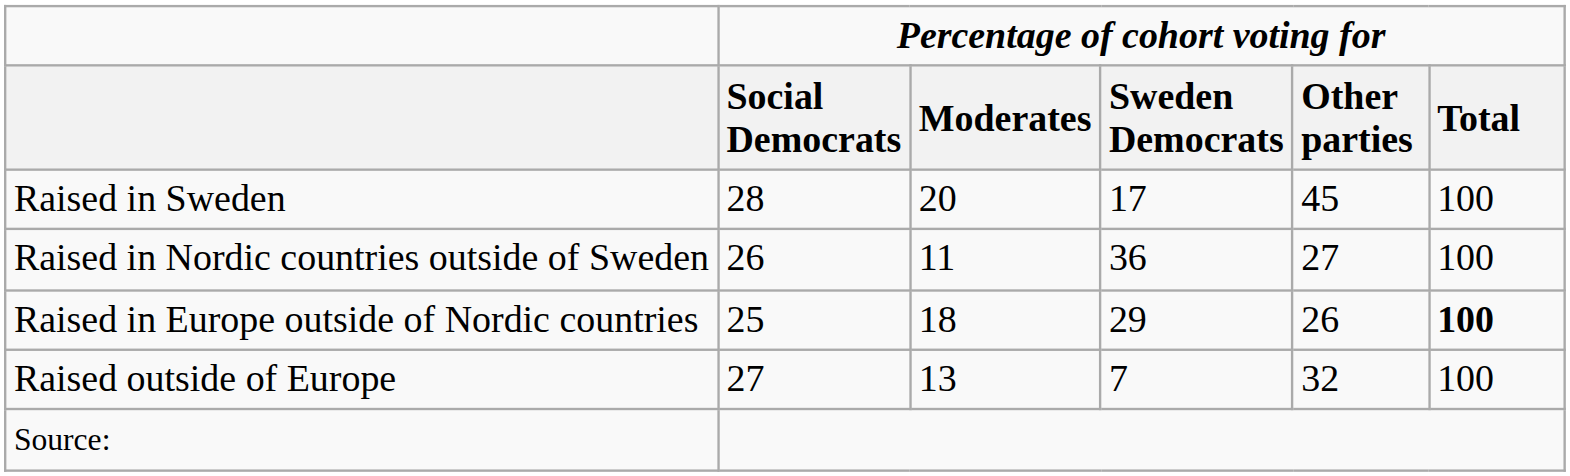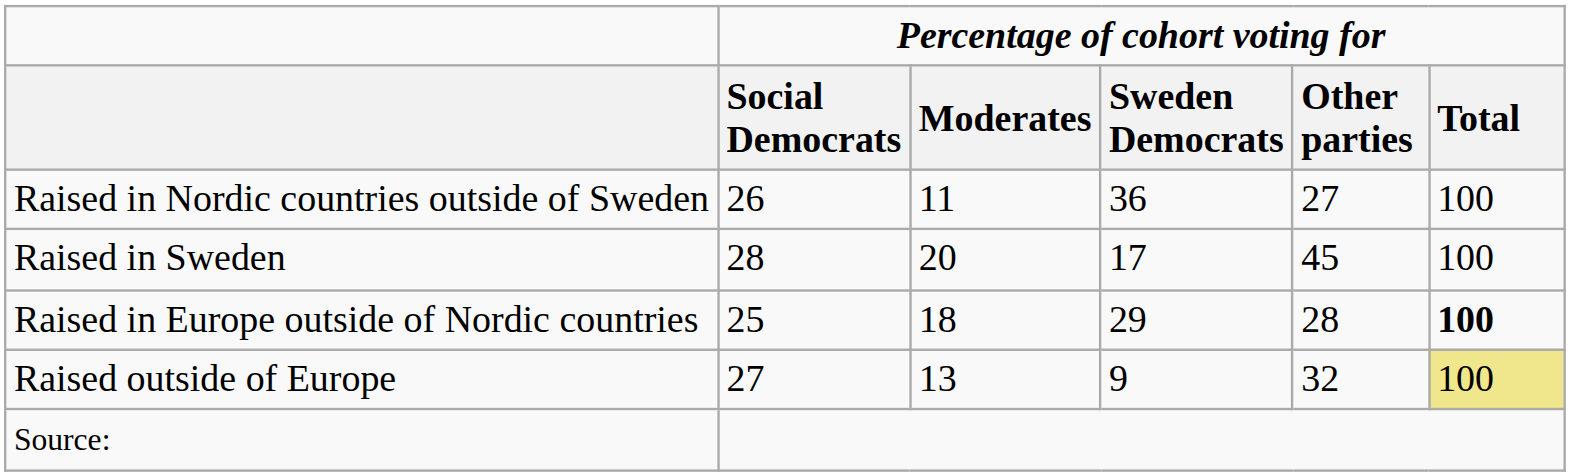 <table style="float:left;"  class="wikitable">
 <tr>
 <td></td>
 <td colspan=5 style="text-align:center;"><strong><em>Percentage of cohort voting for</em></strong></td>
 </tr>
 <tr>
 <th></th>
 <th style="text-align:left; width:50px;">Social Democrats</th>
 <th style="text-align:left; width:50px;">Moderates</th>
 <th style="text-align:left; width:50px;">Sweden Democrats</th>
 <th style="text-align:left; width:50px;">Other parties</th>
 <th style="text-align:left; width:50px;">Total</th>
 </tr>
 <tr>
+<td>Raised in Nordic countries outside of Sweden</td>
+<td>26</td>
+<td>11</td>
+<td>36</td>
+<td>27</td>
+<td>100</td>
+</tr>
+<tr>
 <td>Raised in Sweden</td>
 <td>28</td>
 <td>20</td>
 <td>17</td>
 <td>45</td>
 <td>100</td>
 </tr>
 <tr>
-<td>Raised in Nordic countries outside of Sweden</td>
-<td>26</td>
-<td>11</td>
-<td>36</td>
-<td>27</td>
-<td>100</td>
-</tr>
-<tr>
 <td>Raised in Europe outside of Nordic countries</td>
 <td>25</td>
 <td>18</td>
 <td>29</td>
-<td>26</td>
+<td>28</td>
 <td><strong>100</strong></td>
 </tr>
 <tr>
 <td>Raised outside of Europe</td>
 <td>27</td>
 <td>13</td>
-<td>7</td>
+<td>9</td>
 <td>32</td>
-<td>100</td>
+<td style="background: khaki;">100</td>
 </tr>
 <tr>
 <td><small>Source:</small></td>
 <td colspan=5></td>
 </tr>
 </table>
